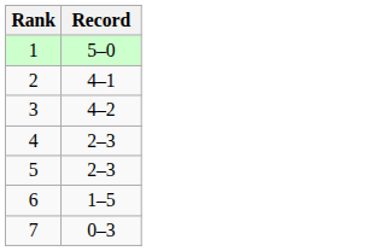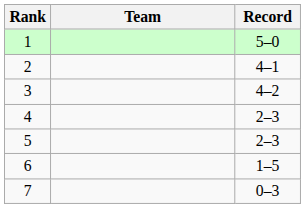 <table class="wikitable" style="text-align: center;">
 <tr>
 <th width=40>Rank</th>
+<th width=180>Team</th>
 <th width=60>Record</th>
 </tr>
 <tr bgcolor=ccffcc>
 <td>1</td>
+<td align=left></td>
 <td>5–0</td>
 </tr>
 <tr>
 <td>2</td>
+<td align=left></td>
 <td>4–1</td>
 </tr>
 <tr>
 <td>3</td>
+<td align=left></td>
 <td>4–2</td>
 </tr>
 <tr>
 <td>4</td>
+<td align=left></td>
 <td>2–3</td>
 </tr>
 <tr>
 <td>5</td>
+<td align=left></td>
 <td>2–3</td>
 </tr>
 <tr>
 <td>6</td>
+<td align=left></td>
 <td>1–5</td>
 </tr>
 <tr>
 <td>7</td>
+<td align=left></td>
 <td>0–3</td>
 </tr>
 </table>
